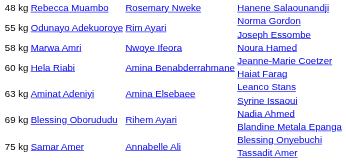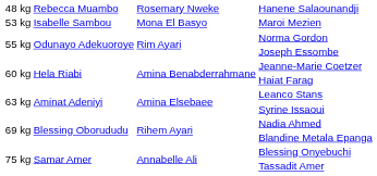 <table>
 <tr>
 <td>48 kg</td>
 <td> <a href='#'>Rebecca Muambo</a></td>
 <td> <a href='#'>Rosemary Nweke</a></td>
 <td> <a href='#'>Hanene Salaounandji</a></td>
+</tr>
+<tr>
+<td>53 kg</td>
+<td> <a href='#'>Isabelle Sambou</a></td>
+<td> <a href='#'>Mona El Basyo</a></td>
+<td> <a href='#'>Maroi Mezien</a></td>
 </tr>
 <tr>
 <td rowspan=2>55 kg</td>
 <td rowspan=2> <a href='#'>Odunayo Adekuoroye</a></td>
 <td rowspan=2> <a href='#'>Rim Ayari</a></td>
 <td> <a href='#'>Norma Gordon</a></td>
 </tr>
 <tr>
 <td> <a href='#'>Joseph Essombe</a></td>
-</tr>
-<tr>
-<td>58 kg</td>
-<td> <a href='#'>Marwa Amri</a></td>
-<td> <a href='#'>Nwoye Ifeora</a></td>
-<td> <a href='#'>Noura Hamed</a></td>
 </tr>
 <tr>
 <td rowspan=2>60 kg</td>
 <td rowspan=2> <a href='#'>Hela Riabi</a></td>
 <td rowspan=2> <a href='#'>Amina Benabderrahmane</a></td>
 <td> <a href='#'>Jeanne-Marie Coetzer</a></td>
 </tr>
 <tr>
 <td> <a href='#'>Haiat Farag</a></td>
 </tr>
 <tr>
 <td rowspan=2>63 kg</td>
 <td rowspan=2> <a href='#'>Aminat Adeniyi</a></td>
 <td rowspan=2> <a href='#'>Amina Elsebaee</a></td>
 <td> <a href='#'>Leanco Stans</a></td>
 </tr>
 <tr>
 <td> <a href='#'>Syrine Issaoui</a></td>
 </tr>
 <tr>
 <td rowspan=2>69 kg</td>
 <td rowspan=2> <a href='#'>Blessing Oborududu</a></td>
 <td rowspan=2> <a href='#'>Rihem Ayari</a></td>
 <td> <a href='#'>Nadia Ahmed</a></td>
 </tr>
 <tr>
 <td> <a href='#'>Blandine Metala Epanga</a></td>
 </tr>
 <tr>
 <td rowspan=2>75 kg</td>
 <td rowspan=2> <a href='#'>Samar Amer</a></td>
 <td rowspan=2> <a href='#'>Annabelle Ali</a></td>
 <td> <a href='#'>Blessing Onyebuchi</a></td>
 </tr>
 <tr>
 <td> <a href='#'>Tassadit Amer</a></td>
 </tr>
 </table>
